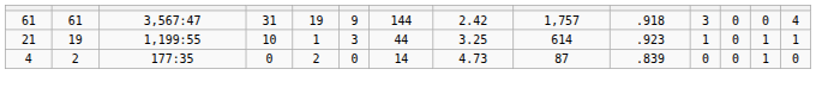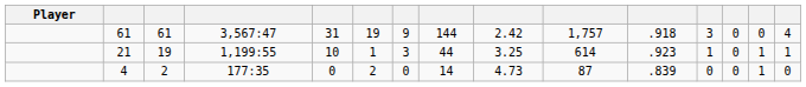 <table class="wikitable sortable" style="width:100%; text-align:center;">
 <tr>
+<th>Player</th>
 <th></th>
 <th></th>
 <th></th>
 <th></th>
 <th></th>
 <th></th>
 <th></th>
 <th></th>
 <th></th>
 <th></th>
 <th></th>
 <th></th>
 <th></th>
 <th></th>
 </tr>
 <tr>
+<td style=white-space:nowrap></td>
 <td>61</td>
 <td>61</td>
 <td>3,567:47</td>
 <td>31</td>
 <td>19</td>
 <td>9</td>
 <td>144</td>
 <td>2.42</td>
 <td>1,757</td>
 <td>.918</td>
 <td>3</td>
 <td>0</td>
 <td>0</td>
 <td>4</td>
 </tr>
 <tr>
+<td style=white-space:nowrap></td>
 <td>21</td>
 <td>19</td>
 <td>1,199:55</td>
 <td>10</td>
 <td>1</td>
 <td>3</td>
 <td>44</td>
 <td>3.25</td>
 <td>614</td>
 <td>.923</td>
 <td>1</td>
 <td>0</td>
 <td>1</td>
 <td>1</td>
 </tr>
 <tr>
+<td style=white-space:nowrap></td>
 <td>4</td>
 <td>2</td>
 <td>177:35</td>
 <td>0</td>
 <td>2</td>
 <td>0</td>
 <td>14</td>
 <td>4.73</td>
 <td>87</td>
 <td>.839</td>
 <td>0</td>
 <td>0</td>
 <td>1</td>
 <td>0</td>
 </tr>
 </table>
